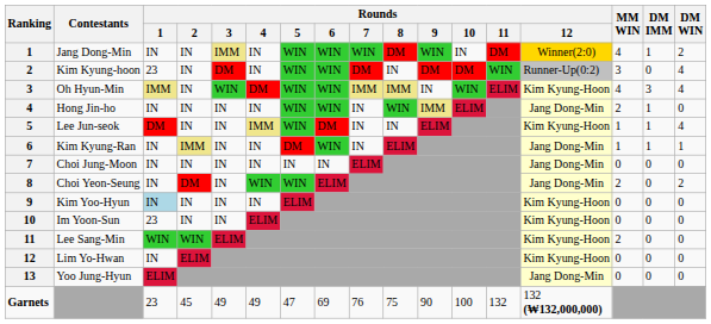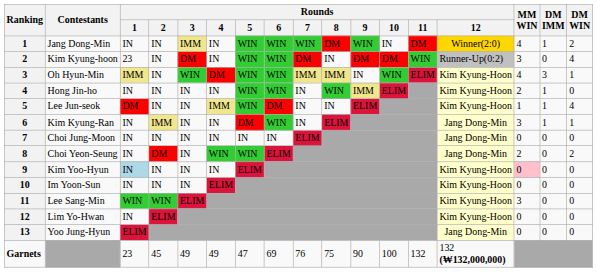 <table class="wikitable">
 <tr>
 <th rowspan="2">Ranking</th>
 <th rowspan="2">Contestants</th>
 <th bgcolor=#efefef Colspan = 12>Rounds</th>
 <th rowspan="2">MM<br>WIN</th>
 <th rowspan="2">DM<br>IMM</th>
 <th rowspan="2">DM<br>WIN</th>
 </tr>
 <tr>
 <th bgcolor=#efefef>1</th>
 <th bgcolor=#efefef>2</th>
 <th bgcolor=#efefef>3</th>
 <th bgcolor=#efefef>4</th>
 <th bgcolor=#efefef>5</th>
 <th bgcolor=#efefef>6</th>
 <th bgcolor=#efefef>7</th>
 <th bgcolor=#efefef>8</th>
 <th bgcolor=#efefef>9</th>
 <th bgcolor=#efefef>10</th>
 <th bgcolor=#efefef>11</th>
 <th bgcolor=#efefef>12</th>
 </tr>
 <tr>
 <th>1</th>
 <td>Jang Dong-Min</td>
 <td>IN</td>
 <td>IN</td>
 <td style="background:khaki;">IMM</td>
 <td>IN</td>
 <td style="background:limegreen;">WIN</td>
 <td style="background:limegreen;">WIN</td>
 <td style="background:limegreen;">WIN</td>
 <td style="background:red;">DM</td>
 <td style="background:limegreen;">WIN</td>
 <td>IN</td>
 <td style="background:red;">DM</td>
 <td style= "background:gold;" align="middle">Winner(2:0)</td>
 <td>4</td>
 <td>1</td>
 <td>2</td>
 </tr>
 <tr>
 <th>2</th>
 <td>Kim Kyung-hoon</td>
 <td>23</td>
 <td>IN</td>
 <td style="background:red;">DM</td>
 <td>IN</td>
 <td style="background:limegreen;">WIN</td>
 <td style="background:limegreen;">WIN</td>
 <td style="background:red;">DM</td>
 <td>IN</td>
 <td style="background:red;">DM</td>
 <td style="background:red;">DM</td>
 <td style="background:limegreen;">WIN</td>
 <td style="background:silver;">Runner-Up(0:2)</td>
 <td>3</td>
 <td>0</td>
 <td>4</td>
 </tr>
 <tr>
 <th>3</th>
 <td>Oh Hyun-Min</td>
 <td style="background:khaki;">IMM</td>
 <td>IN</td>
 <td style="background:limegreen;">WIN</td>
 <td style="background:red;">DM</td>
 <td style="background:limegreen;">WIN</td>
 <td style="background:limegreen;">WIN</td>
 <td style="background:khaki;">IMM</td>
 <td style="background:khaki;">IMM</td>
 <td>IN</td>
 <td style="background:limegreen;">WIN</td>
 <td style="background:crimson;">ELIM</td>
 <td style="background:#FFFFCC;" align="middle">Kim Kyung-Hoon</td>
 <td>4</td>
 <td>3</td>
-<td>4</td>
+<td>1</td>
 </tr>
 <tr>
 <th>4</th>
 <td>Hong Jin-ho</td>
 <td>IN</td>
 <td>IN</td>
 <td>IN</td>
 <td>IN</td>
 <td style="background:limegreen;">WIN</td>
 <td style="background:limegreen;">WIN</td>
 <td>IN</td>
 <td style="background:limegreen;">WIN</td>
 <td style="background:khaki;">IMM</td>
 <td style="background:crimson;">ELIM</td>
 <td colspan="1" style="background:darkgrey;"></td>
-<td style="background:#FFFFCC;" align="middle">Jang Dong-Min</td>
+<td style="background:#FFFFCC;" align="middle">Kim Kyung-Hoon</td>
 <td>2</td>
 <td>1</td>
 <td>0</td>
 </tr>
 <tr>
 <th>5</th>
 <td>Lee Jun-seok</td>
 <td style="background:red;">DM</td>
 <td>IN</td>
 <td>IN</td>
 <td style="background:khaki;">IMM</td>
 <td style="background:limegreen;">WIN</td>
 <td style="background:red;">DM</td>
 <td>IN</td>
 <td>IN</td>
 <td style="background:crimson;">ELIM</td>
 <td colspan="2" style="background:darkgrey;"></td>
 <td style="background:#FFFFCC;" align="middle">Kim Kyung-Hoon</td>
 <td>1</td>
 <td>1</td>
 <td>4</td>
 </tr>
 <tr>
 <th>6</th>
 <td>Kim Kyung-Ran</td>
 <td>IN</td>
 <td style="background:khaki;">IMM</td>
 <td>IN</td>
 <td>IN</td>
 <td style="background:red;">DM</td>
 <td style="background:limegreen;">WIN</td>
 <td>IN</td>
 <td style="background:crimson;">ELIM</td>
 <td colspan="3" style="background:darkgrey;"></td>
 <td style="background:#FFFFCC;" align="middle">Jang Dong-Min</td>
-<td>1</td>
+<td>3</td>
 <td>1</td>
 <td>1</td>
 </tr>
 <tr>
 <th>7</th>
 <td>Choi Jung-Moon</td>
 <td>IN</td>
 <td>IN</td>
 <td>IN</td>
 <td>IN</td>
 <td>IN</td>
 <td>IN</td>
 <td style="background:crimson;">ELIM</td>
 <td colspan="4" style="background:darkgrey;"></td>
 <td style="background:#FFFFCC;" align="middle">Jang Dong-Min</td>
 <td>0</td>
 <td>0</td>
 <td>0</td>
 </tr>
 <tr>
 <th>8</th>
 <td>Choi Yeon-Seung</td>
 <td>IN</td>
 <td style="background:red;">DM</td>
 <td>IN</td>
 <td style="background:limegreen;">WIN</td>
 <td style="background:limegreen;">WIN</td>
 <td style="background:crimson;">ELIM</td>
 <td colspan="5" style="background:darkgrey;"></td>
 <td style="background:#FFFFCC;" align="middle">Jang Dong-Min</td>
 <td>2</td>
 <td>0</td>
 <td>2</td>
 </tr>
 <tr>
 <th>9</th>
 <td>Kim Yoo-Hyun</td>
 <td style="background: lightblue;">IN</td>
 <td>IN</td>
 <td>IN</td>
 <td>IN</td>
 <td style="background:crimson;">ELIM</td>
 <td colspan="6" style="background:darkgrey;"></td>
 <td style="background:#FFFFCC;" align="middle">Kim Kyung-Hoon</td>
-<td>0</td>
+<td style="background: pink;">0</td>
 <td>0</td>
 <td>0</td>
 </tr>
 <tr>
 <th>10</th>
 <td>Im Yoon-Sun</td>
-<td>23</td>
+<td>IN</td>
 <td>IN</td>
 <td>IN</td>
 <td style="background:crimson;">ELIM</td>
 <td colspan="7" style="background:darkgrey;"></td>
 <td style="background:#FFFFCC;" align="middle">Kim Kyung-Hoon</td>
 <td>0</td>
 <td>0</td>
 <td>0</td>
 </tr>
 <tr>
 <th>11</th>
 <td>Lee Sang-Min</td>
 <td style="background:limegreen;">WIN</td>
 <td style="background:limegreen;">WIN</td>
 <td style="background:crimson;">ELIM</td>
 <td colspan="8" style="background:darkgrey;"></td>
 <td style="background:#FFFFCC;" align="middle">Kim Kyung-Hoon</td>
-<td>2</td>
+<td>3</td>
 <td>0</td>
 <td>0</td>
 </tr>
 <tr>
 <th>12</th>
 <td>Lim Yo-Hwan</td>
 <td>IN</td>
 <td style="background:crimson;">ELIM</td>
 <td colspan="9" style="background:darkgrey;"></td>
 <td style="background:#FFFFCC;" align="middle">Kim Kyung-Hoon</td>
 <td>0</td>
 <td>0</td>
 <td>0</td>
 </tr>
 <tr>
 <th>13</th>
 <td>Yoo Jung-Hyun</td>
 <td style="background:crimson;">ELIM</td>
 <td colspan="10" style="background:darkgrey;"></td>
 <td style="background:#FFFFCC;" align="middle">Jang Dong-Min</td>
 <td>0</td>
 <td>0</td>
 <td>0</td>
 </tr>
 <tr>
 <td colspan="1"><strong>Garnets</strong></td>
 <td colspan="1" style="background:darkgrey;"></td>
 <td>23</td>
 <td>45</td>
 <td>49</td>
 <td>49</td>
 <td>47</td>
 <td>69</td>
 <td>76</td>
 <td>75</td>
 <td>90</td>
 <td>100</td>
 <td>132</td>
 <td>132 <br> <strong>(₩132,000,000)</strong></td>
 <td colspan="3" style="background:darkgrey;"></td>
 </tr>
 </table>
